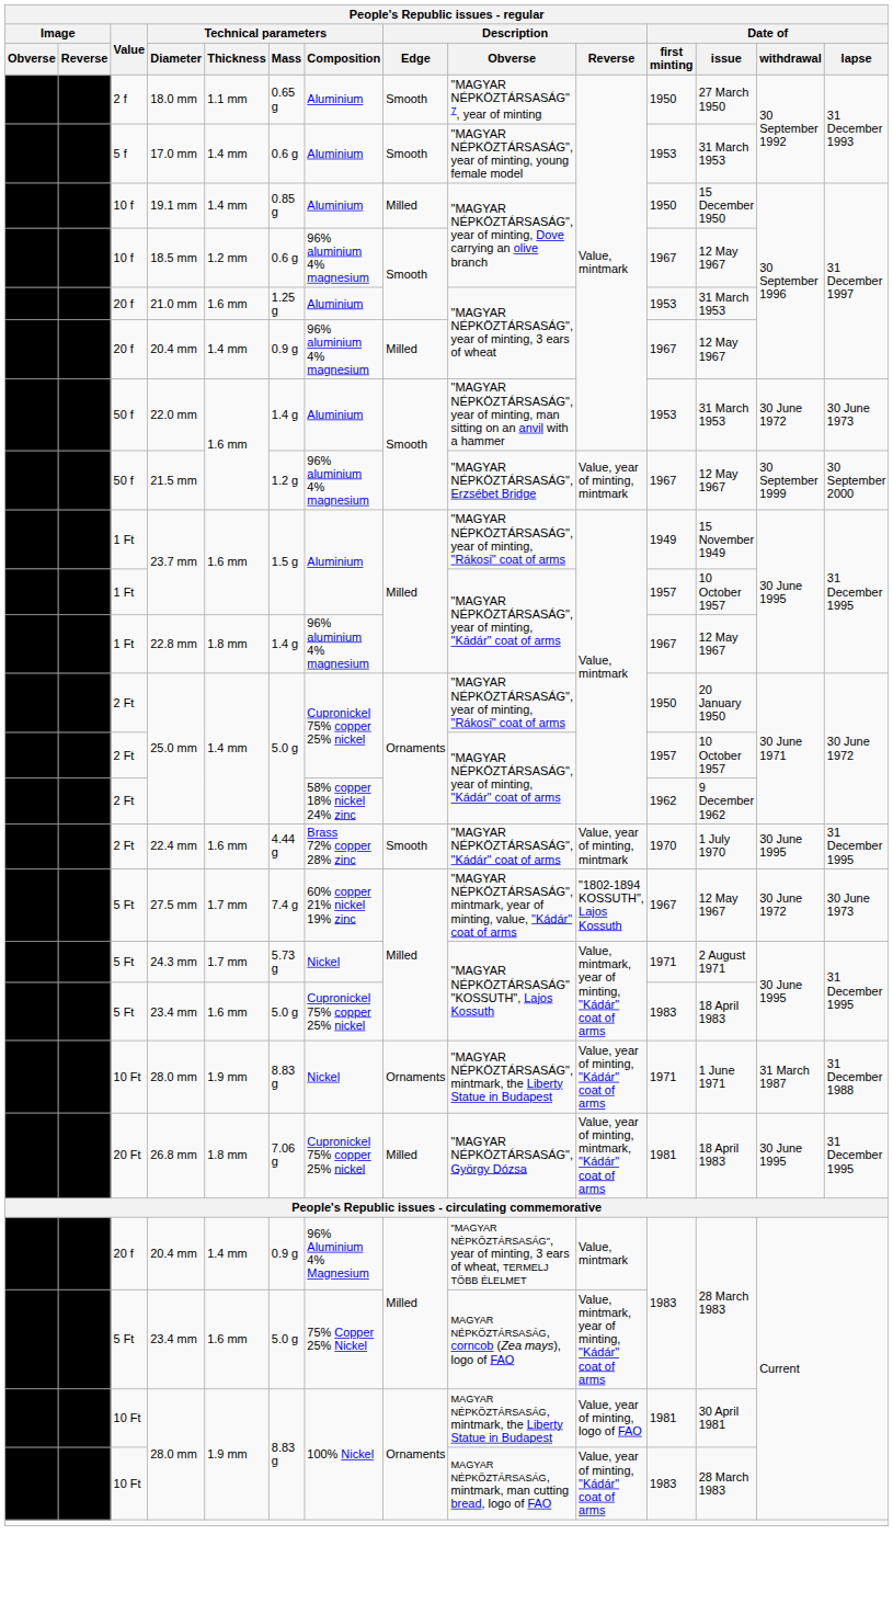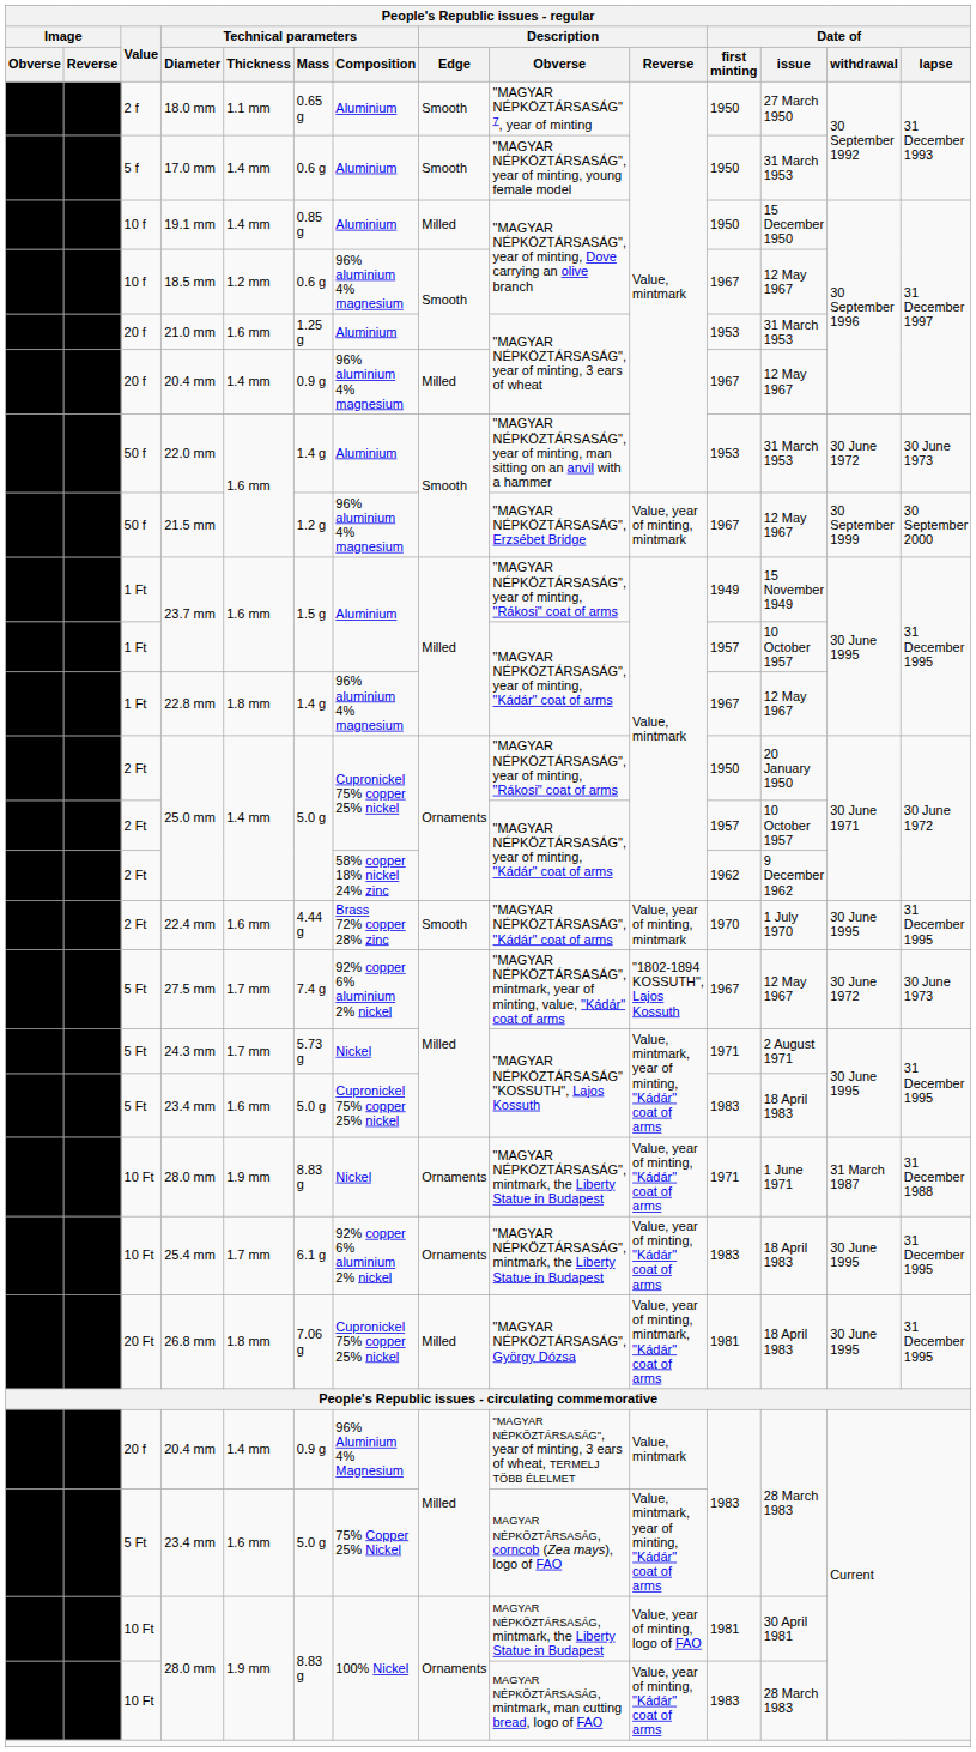 <table class="wikitable" style="font-size: 90%">
 <tr>
 <th colspan="14">People's Republic issues - regular</th>
 </tr>
 <tr>
 <th colspan="2">Image</th>
 <th rowspan="2">Value</th>
 <th colspan="4">Technical parameters</th>
 <th colspan="3">Description</th>
 <th colspan="4">Date of</th>
 </tr>
 <tr>
 <th>Obverse</th>
 <th>Reverse</th>
 <th>Diameter</th>
 <th>Thickness</th>
 <th>Mass</th>
 <th>Composition</th>
 <th>Edge</th>
 <th>Obverse</th>
 <th>Reverse</th>
 <th>first minting</th>
 <th>issue</th>
 <th>withdrawal</th>
 <th>lapse</th>
 </tr>
 <tr>
 <td align="center" bgcolor="#000000"></td>
 <td align="center" bgcolor="#000000"></td>
 <td>2 f</td>
 <td>18.0 mm</td>
 <td>1.1 mm</td>
 <td>0.65 g</td>
 <td><a href='#'>Aluminium</a></td>
 <td>Smooth</td>
 <td>"MAGYAR NÉPKÖZTÁRSASÁG" <sup><a href='#'>7</a></sup>, year of minting</td>
 <td rowspan="7">Value, mintmark</td>
 <td>1950</td>
 <td>27 March 1950</td>
 <td rowspan="2">30 September 1992</td>
 <td rowspan="2">31 December 1993</td>
 </tr>
 <tr>
 <td align="center" bgcolor="#000000"></td>
 <td align="center" bgcolor="#000000"></td>
 <td>5 f</td>
 <td>17.0 mm</td>
 <td>1.4 mm</td>
 <td>0.6 g</td>
 <td><a href='#'>Aluminium</a></td>
 <td>Smooth</td>
 <td>"MAGYAR NÉPKÖZTÁRSASÁG", year of minting, young female model</td>
-<td>1953</td>
+<td>1950</td>
 <td>31 March 1953</td>
 </tr>
 <tr>
 <td align="center" bgcolor="#000000"></td>
 <td align="center" bgcolor="#000000"></td>
 <td>10 f</td>
 <td>19.1 mm</td>
 <td>1.4 mm</td>
 <td>0.85 g</td>
 <td><a href='#'>Aluminium</a></td>
 <td>Milled</td>
 <td rowspan="2">"MAGYAR NÉPKÖZTÁRSASÁG", year of minting, <a href='#'>Dove</a> carrying an <a href='#'>olive</a> branch</td>
 <td>1950</td>
 <td>15 December 1950</td>
 <td rowspan="4">30 September 1996</td>
 <td rowspan="4">31 December 1997</td>
 </tr>
 <tr>
 <td align="center" bgcolor="#000000"></td>
 <td align="center" bgcolor="#000000"></td>
 <td>10 f</td>
 <td>18.5 mm</td>
 <td>1.2 mm</td>
 <td>0.6 g</td>
 <td>96% <a href='#'>aluminium</a><br>4% <a href='#'>magnesium</a></td>
 <td rowspan="2">Smooth</td>
 <td>1967</td>
 <td>12 May 1967</td>
 </tr>
 <tr>
 <td align="center" bgcolor="#000000"></td>
 <td align="center" bgcolor="#000000"></td>
 <td>20 f</td>
 <td>21.0 mm</td>
 <td>1.6 mm</td>
 <td>1.25 g</td>
 <td><a href='#'>Aluminium</a></td>
 <td rowspan="2">"MAGYAR NÉPKÖZTÁRSASÁG", year of minting, 3 ears of wheat</td>
 <td>1953</td>
 <td>31 March 1953</td>
 </tr>
 <tr>
 <td align="center" bgcolor="#000000"></td>
 <td align="center" bgcolor="#000000"></td>
 <td>20 f</td>
 <td>20.4 mm</td>
 <td>1.4 mm</td>
 <td>0.9 g</td>
 <td>96% <a href='#'>aluminium</a><br>4% <a href='#'>magnesium</a></td>
 <td>Milled</td>
 <td>1967</td>
 <td>12 May 1967</td>
 </tr>
 <tr>
 <td align="center" bgcolor="#000000"></td>
 <td align="center" bgcolor="#000000"></td>
 <td>50 f</td>
 <td>22.0 mm</td>
 <td rowspan="2">1.6 mm</td>
 <td>1.4 g</td>
 <td><a href='#'>Aluminium</a></td>
 <td rowspan="2">Smooth</td>
 <td>"MAGYAR NÉPKÖZTÁRSASÁG", year of minting, man sitting on an <a href='#'>anvil</a> with a hammer</td>
 <td>1953</td>
 <td>31 March 1953</td>
 <td>30 June 1972</td>
 <td>30 June 1973</td>
 </tr>
 <tr>
 <td align="center" bgcolor="#000000"></td>
 <td align="center" bgcolor="#000000"></td>
 <td>50 f</td>
 <td>21.5 mm</td>
 <td>1.2 g</td>
 <td>96% <a href='#'>aluminium</a><br>4% <a href='#'>magnesium</a></td>
 <td>"MAGYAR NÉPKÖZTÁRSASÁG", <a href='#'>Erzsébet Bridge</a></td>
 <td>Value, year of minting, mintmark</td>
 <td>1967</td>
 <td>12 May 1967</td>
 <td>30 September 1999</td>
 <td>30 September 2000</td>
 </tr>
 <tr>
 <td align="center" bgcolor="#000000"></td>
 <td align="center" bgcolor="#000000"></td>
 <td>1 Ft</td>
 <td rowspan="2">23.7 mm</td>
 <td rowspan="2">1.6 mm</td>
 <td rowspan="2">1.5 g</td>
 <td rowspan="2"><a href='#'>Aluminium</a></td>
 <td rowspan="3">Milled</td>
 <td>"MAGYAR NÉPKÖZTÁRSASÁG", year of minting, <a href='#'>"Rákosi" coat of arms</a></td>
 <td rowspan="6">Value, mintmark</td>
 <td>1949</td>
 <td>15 November 1949</td>
 <td rowspan="3">30 June 1995</td>
 <td rowspan="3">31 December 1995</td>
 </tr>
 <tr>
 <td align="center" bgcolor="#000000"></td>
 <td align="center" bgcolor="#000000"></td>
 <td>1 Ft</td>
 <td rowspan="2">"MAGYAR NÉPKÖZTÁRSASÁG", year of minting, <a href='#'>"Kádár" coat of arms</a></td>
 <td>1957</td>
 <td>10 October 1957</td>
 </tr>
 <tr>
 <td align="center" bgcolor="#000000"></td>
 <td align="center" bgcolor="#000000"></td>
 <td>1 Ft</td>
 <td>22.8 mm</td>
 <td>1.8 mm</td>
 <td>1.4 g</td>
 <td>96% <a href='#'>aluminium</a><br>4% <a href='#'>magnesium</a></td>
 <td>1967</td>
 <td>12 May 1967</td>
 </tr>
 <tr>
 <td align="center" bgcolor="#000000"></td>
 <td align="center" bgcolor="#000000"></td>
 <td>2 Ft</td>
 <td rowspan="3">25.0 mm</td>
 <td rowspan="3">1.4 mm</td>
 <td rowspan="3">5.0 g</td>
 <td rowspan="2"><a href='#'>Cupronickel</a><br>75% <a href='#'>copper</a><br>25% <a href='#'>nickel</a></td>
 <td rowspan="3">Ornaments</td>
 <td>"MAGYAR NÉPKÖZTÁRSASÁG", year of minting, <a href='#'>"Rákosi" coat of arms</a></td>
 <td>1950</td>
 <td>20 January 1950</td>
 <td rowspan="3">30 June 1971</td>
 <td rowspan="3">30 June 1972</td>
 </tr>
 <tr>
 <td align="center" bgcolor="#000000"></td>
 <td align="center" bgcolor="#000000"></td>
 <td>2 Ft</td>
 <td rowspan="2">"MAGYAR NÉPKÖZTÁRSASÁG", year of minting, <a href='#'>"Kádár" coat of arms</a></td>
 <td>1957</td>
 <td>10 October 1957</td>
 </tr>
 <tr>
 <td align="center" bgcolor="#000000"></td>
 <td align="center" bgcolor="#000000"></td>
 <td>2 Ft</td>
 <td>58% <a href='#'>copper</a><br>18% <a href='#'>nickel</a><br>24% <a href='#'>zinc</a></td>
 <td>1962</td>
 <td>9 December 1962</td>
 </tr>
 <tr>
 <td align="center" bgcolor="#000000"></td>
 <td align="center" bgcolor="#000000"></td>
 <td>2 Ft</td>
 <td>22.4 mm</td>
 <td>1.6 mm</td>
 <td>4.44 g</td>
 <td><a href='#'>Brass</a><br>72% <a href='#'>copper</a><br>28% <a href='#'>zinc</a></td>
 <td>Smooth</td>
 <td>"MAGYAR NÉPKÖZTÁRSASÁG", <a href='#'>"Kádár" coat of arms</a></td>
 <td>Value, year of minting, mintmark</td>
 <td>1970</td>
 <td>1 July 1970</td>
 <td>30 June 1995</td>
 <td>31 December 1995</td>
 </tr>
 <tr>
 <td align="center" bgcolor="#000000"></td>
 <td align="center" bgcolor="#000000"></td>
 <td>5 Ft</td>
 <td>27.5 mm</td>
 <td>1.7 mm</td>
 <td>7.4 g</td>
-<td>60% <a href='#'>copper</a><br>21% <a href='#'>nickel</a><br>19% <a href='#'>zinc</a></td>
+<td>92% <a href='#'>copper</a><br>6% <a href='#'>aluminium</a><br>2% <a href='#'>nickel</a></td>
 <td rowspan="3">Milled</td>
 <td>"MAGYAR NÉPKÖZTÁRSASÁG", mintmark, year of minting, value, <a href='#'>"Kádár" coat of arms</a></td>
 <td>"1802-1894 KOSSUTH", <a href='#'>Lajos Kossuth</a></td>
 <td>1967</td>
 <td>12 May 1967</td>
 <td>30 June 1972</td>
 <td>30 June 1973</td>
 </tr>
 <tr>
 <td align="center" bgcolor="#000000"></td>
 <td align="center" bgcolor="#000000"></td>
 <td>5 Ft</td>
 <td>24.3 mm</td>
 <td>1.7 mm</td>
 <td>5.73 g</td>
 <td><a href='#'>Nickel</a></td>
 <td rowspan="2">"MAGYAR NÉPKÖZTÁRSASÁG" "KOSSUTH", <a href='#'>Lajos Kossuth</a></td>
 <td rowspan="2">Value, mintmark, year of minting, <a href='#'>"Kádár" coat of arms</a></td>
 <td>1971</td>
 <td>2 August 1971</td>
 <td rowspan="2">30 June 1995</td>
 <td rowspan="2">31 December 1995</td>
 </tr>
 <tr>
 <td align="center" bgcolor="#000000"></td>
 <td align="center" bgcolor="#000000"></td>
 <td>5 Ft</td>
 <td>23.4 mm</td>
 <td>1.6 mm</td>
 <td>5.0 g</td>
 <td><a href='#'>Cupronickel</a><br>75% <a href='#'>copper</a><br>25% <a href='#'>nickel</a></td>
 <td>1983</td>
 <td>18 April 1983</td>
 </tr>
 <tr>
 <td align="center" bgcolor="#000000"></td>
 <td align="center" bgcolor="#000000"></td>
 <td>10 Ft</td>
 <td>28.0 mm</td>
 <td>1.9 mm</td>
 <td>8.83 g</td>
 <td><a href='#'>Nickel</a></td>
 <td>Ornaments</td>
 <td>"MAGYAR NÉPKÖZTÁRSASÁG", mintmark, the <a href='#'>Liberty Statue in Budapest</a></td>
 <td>Value, year of minting, <a href='#'>"Kádár" coat of arms</a></td>
 <td>1971</td>
 <td>1 June 1971</td>
 <td>31 March 1987</td>
 <td>31 December 1988</td>
+</tr>
+<tr>
+<td align="center" bgcolor="#000000"></td>
+<td align="center" bgcolor="#000000"></td>
+<td>10 Ft</td>
+<td>25.4 mm</td>
+<td>1.7 mm</td>
+<td>6.1 g</td>
+<td>92% <a href='#'>copper</a><br>6% <a href='#'>aluminium</a><br>2% <a href='#'>nickel</a></td>
+<td>Ornaments</td>
+<td>"MAGYAR NÉPKÖZTÁRSASÁG", mintmark, the <a href='#'>Liberty Statue in Budapest</a></td>
+<td>Value, year of minting, <a href='#'>"Kádár" coat of arms</a></td>
+<td>1983</td>
+<td>18 April 1983</td>
+<td>30 June 1995</td>
+<td>31 December 1995</td>
 </tr>
 <tr>
 <td align="center" bgcolor="#000000"></td>
 <td align="center" bgcolor="#000000"></td>
 <td>20 Ft</td>
 <td>26.8 mm</td>
 <td>1.8 mm</td>
 <td>7.06 g</td>
 <td><a href='#'>Cupronickel</a><br>75% <a href='#'>copper</a><br>25% <a href='#'>nickel</a></td>
 <td>Milled</td>
 <td>"MAGYAR NÉPKÖZTÁRSASÁG", <a href='#'>György Dózsa</a></td>
 <td>Value, year of minting, mintmark, <a href='#'>"Kádár" coat of arms</a></td>
 <td>1981</td>
 <td>18 April 1983</td>
 <td>30 June 1995</td>
 <td>31 December 1995</td>
 </tr>
 <tr>
 <th colspan="14">People's Republic issues - circulating commemorative</th>
 </tr>
 <tr>
 <td align="center" bgcolor="#000000"></td>
 <td align="center" bgcolor="#000000"></td>
 <td>20 f</td>
 <td>20.4 mm</td>
 <td>1.4 mm</td>
 <td>0.9 g</td>
 <td>96% <a href='#'>Aluminium</a><br>4% <a href='#'>Magnesium</a></td>
 <td rowspan="2">Milled</td>
 <td><small>"MAGYAR NÉPKÖZTÁRSASÁG"</small>, year of minting, 3 ears of wheat, <small>TERMELJ TÖBB ÉLELMET</small></td>
 <td>Value, mintmark</td>
 <td rowspan="2">1983</td>
 <td rowspan="2">28 March 1983</td>
 <td rowspan="4" colspan="2">Current</td>
 </tr>
 <tr>
 <td align="center" bgcolor="#000000"></td>
 <td align="center" bgcolor="#000000"></td>
 <td>5 Ft</td>
 <td>23.4 mm</td>
 <td>1.6 mm</td>
 <td>5.0 g</td>
 <td>75% <a href='#'>Copper</a><br>25% <a href='#'>Nickel</a></td>
 <td><small>MAGYAR NÉPKÖZTÁRSASÁG</small>, <a href='#'>corncob</a> (<em>Zea mays</em>), logo of <a href='#'>FAO</a></td>
 <td>Value, mintmark, year of minting, <a href='#'>"Kádár" coat of arms</a></td>
 </tr>
 <tr>
 <td align="center" bgcolor="#000000"></td>
 <td align="center" bgcolor="#000000"></td>
 <td>10 Ft</td>
 <td rowspan="2">28.0 mm</td>
 <td rowspan="2">1.9 mm</td>
 <td rowspan="2">8.83 g</td>
 <td rowspan="2">100% <a href='#'>Nickel</a></td>
 <td rowspan="2">Ornaments</td>
 <td><small>MAGYAR NÉPKÖZTÁRSASÁG</small>, mintmark, the <a href='#'>Liberty Statue in Budapest</a></td>
 <td>Value, year of minting, logo of <a href='#'>FAO</a></td>
 <td>1981</td>
 <td>30 April 1981</td>
 </tr>
 <tr>
 <td align="center" bgcolor="#000000"></td>
 <td align="center" bgcolor="#000000"></td>
 <td>10 Ft</td>
 <td><small>MAGYAR NÉPKÖZTÁRSASÁG</small>, mintmark, man cutting <a href='#'>bread</a>, logo of <a href='#'>FAO</a></td>
 <td>Value, year of minting, <a href='#'>"Kádár" coat of arms</a></td>
 <td>1983</td>
 <td>28 March 1983</td>
 </tr>
 <tr>
 <td colspan="14"></td>
 </tr>
 </table>
